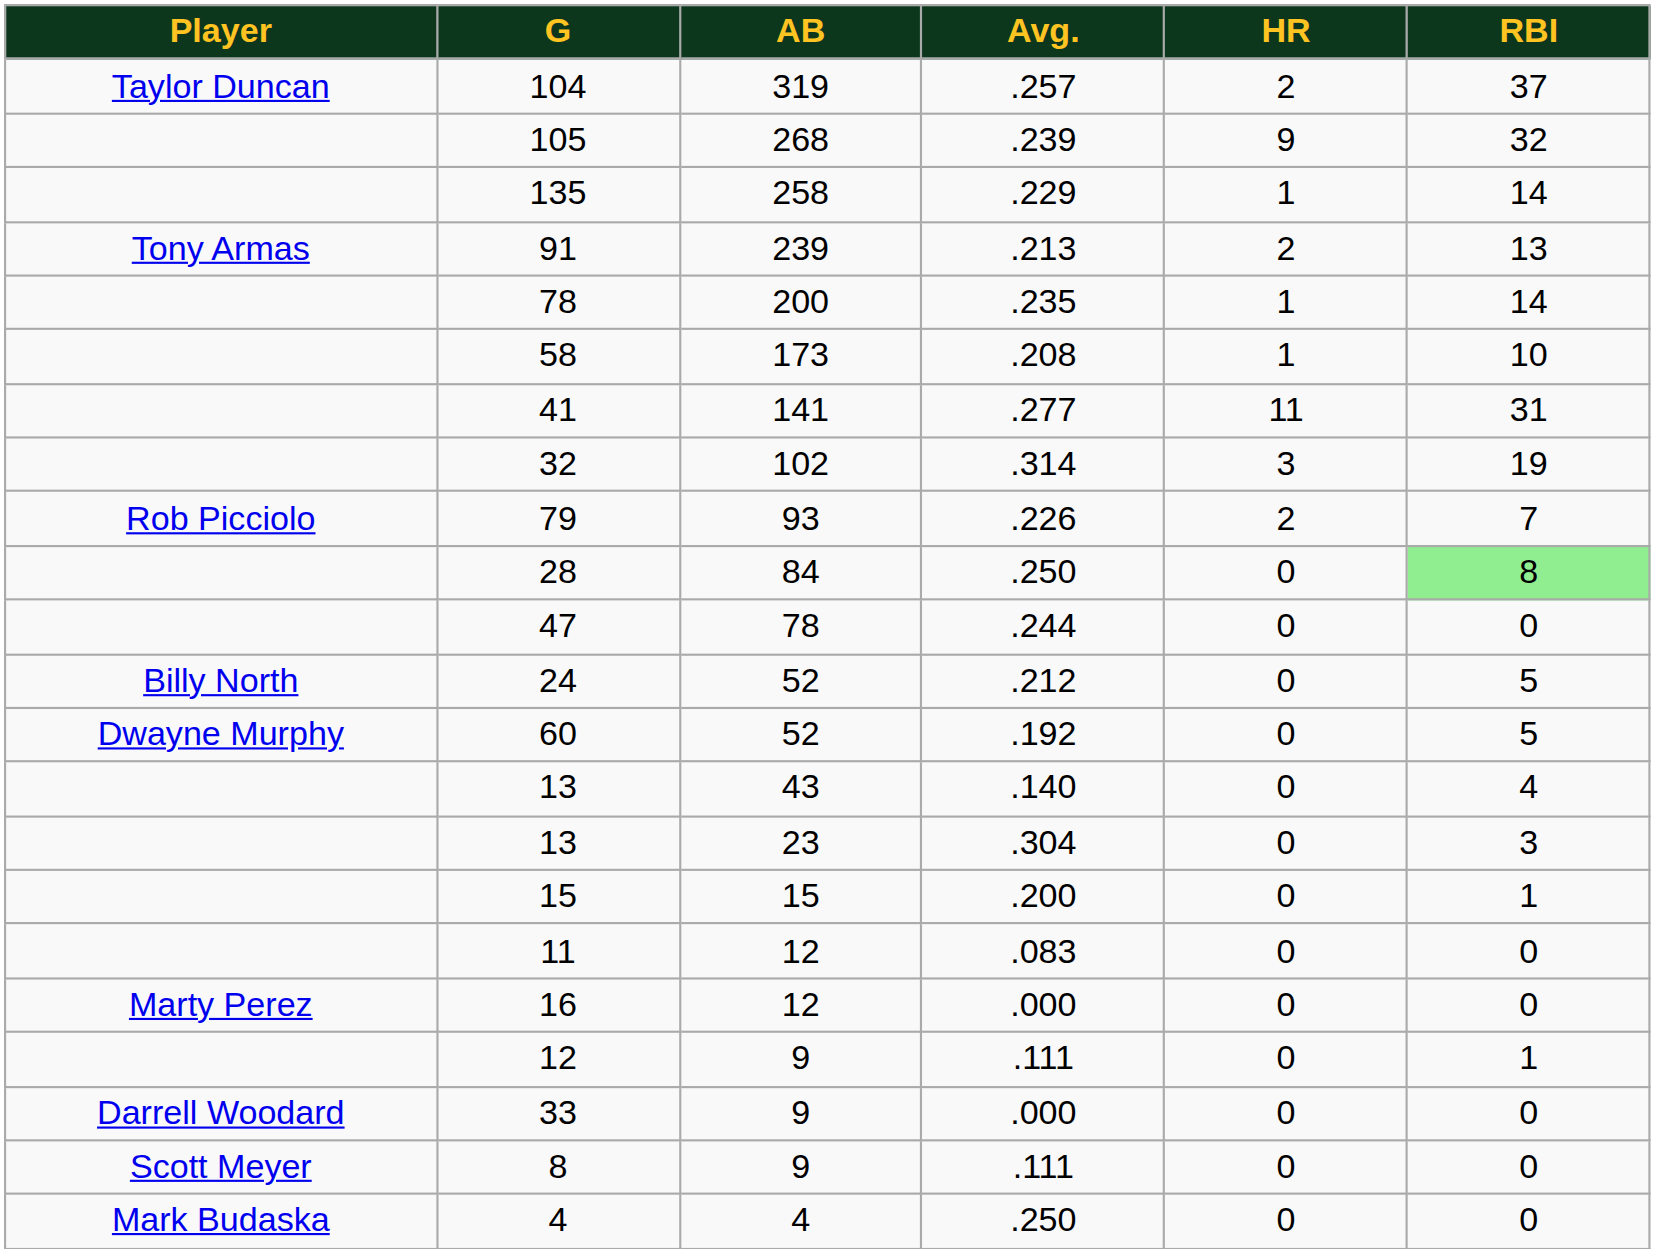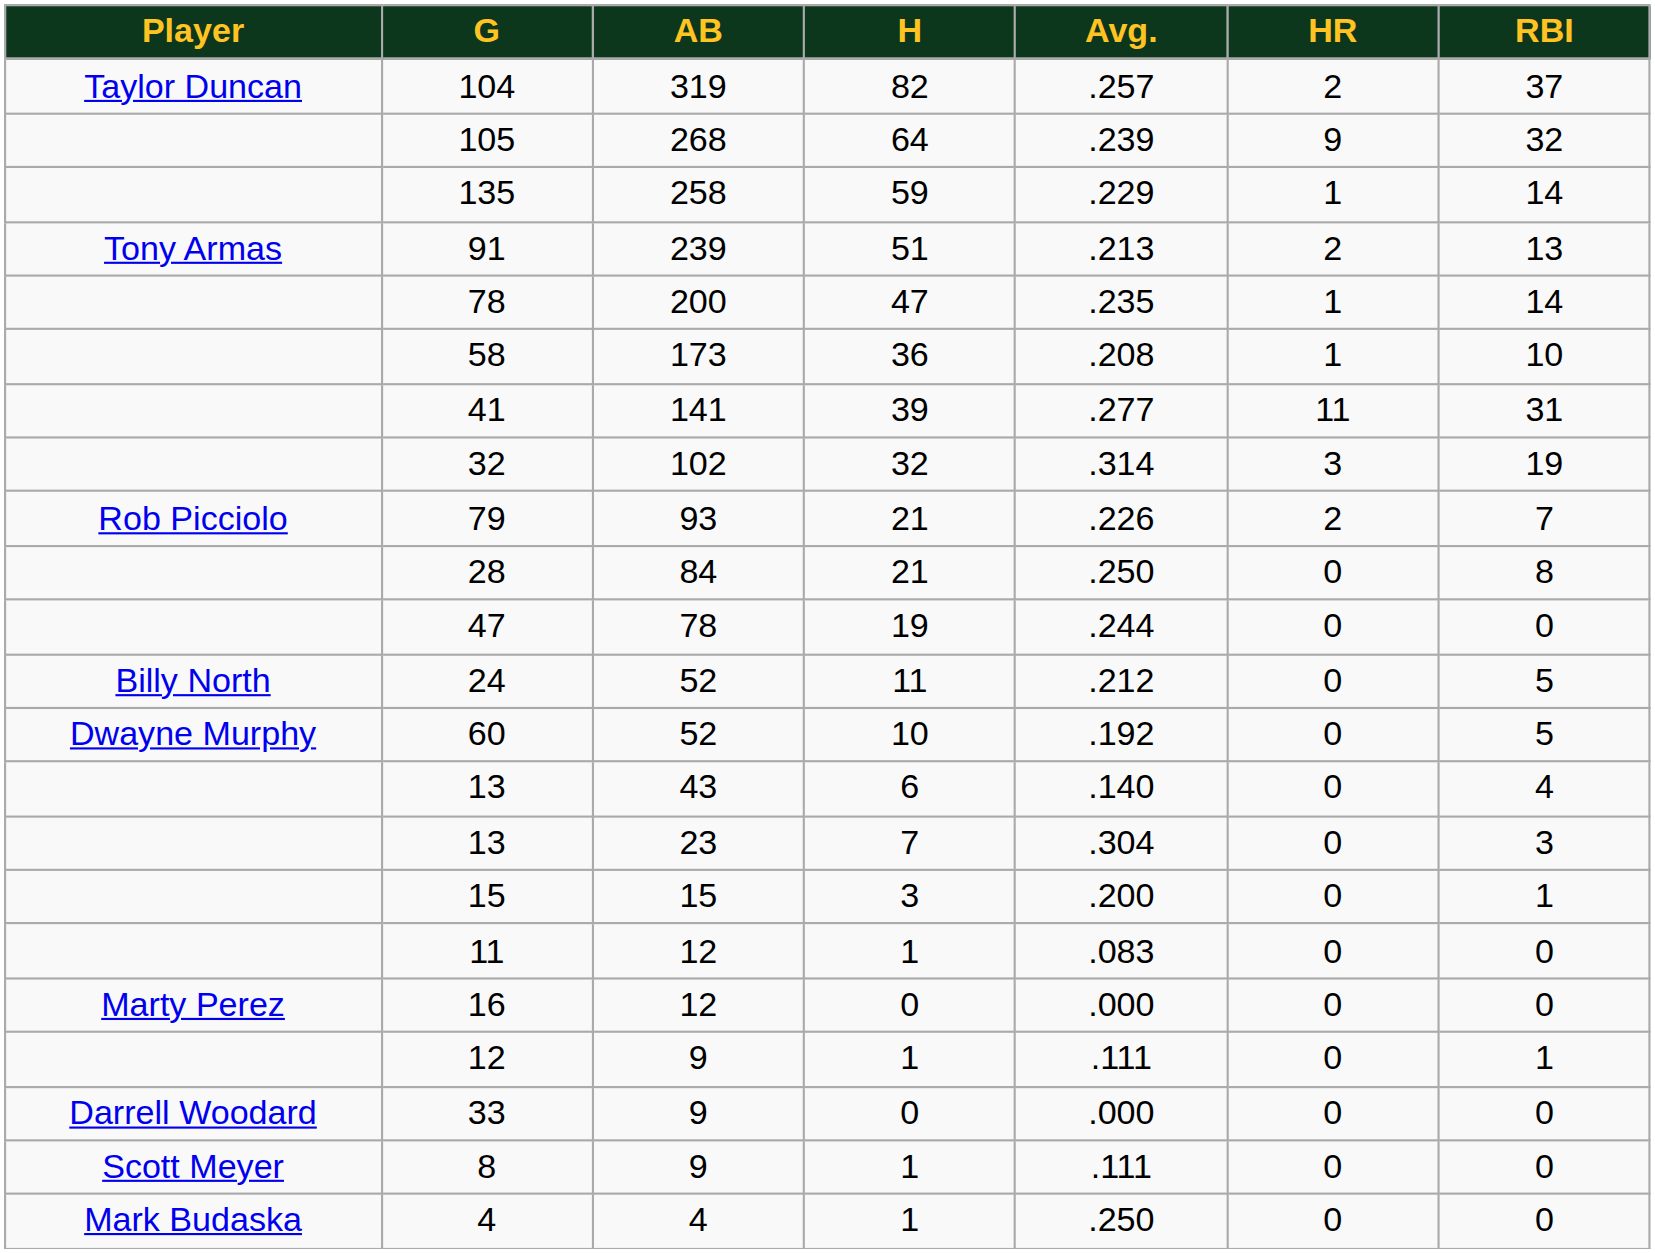 <table class="wikitable sortable">
 <tr>
 <th style="background:#0C371D;color:#ffc322;" width="16%">Player</th>
 <th style="background:#0C371D;color:#ffc322;" width="9%">G</th>
 <th style="background:#0C371D;color:#ffc322;" width="9%">AB</th>
+<th style="background:#0C371D;color:#ffc322;" width="9%">H</th>
 <th style="background:#0C371D;color:#ffc322;" width="9%">Avg.</th>
 <th style="background:#0C371D;color:#ffc322;" width="9%">HR</th>
 <th style="background:#0C371D;color:#ffc322;" width="9%">RBI</th>
 </tr>
 <tr align="center">
 <td><a href='#'>Taylor Duncan</a></td>
 <td>104</td>
 <td>319</td>
+<td>82</td>
 <td>.257</td>
 <td>2</td>
 <td>37</td>
 </tr>
 <tr align=center>
 <td></td>
 <td>105</td>
 <td>268</td>
+<td>64</td>
 <td>.239</td>
 <td>9</td>
 <td>32</td>
 </tr>
 <tr align="center">
 <td></td>
 <td>135</td>
 <td>258</td>
+<td>59</td>
 <td>.229</td>
 <td>1</td>
 <td>14</td>
 </tr>
 <tr align="center">
 <td><a href='#'>Tony Armas</a></td>
 <td>91</td>
 <td>239</td>
+<td>51</td>
 <td>.213</td>
 <td>2</td>
 <td>13</td>
 </tr>
 <tr align=center>
 <td></td>
 <td>78</td>
 <td>200</td>
+<td>47</td>
 <td>.235</td>
 <td>1</td>
 <td>14</td>
 </tr>
 <tr align="center">
 <td></td>
 <td>58</td>
 <td>173</td>
+<td>36</td>
 <td>.208</td>
 <td>1</td>
 <td>10</td>
 </tr>
 <tr align="center">
 <td></td>
 <td>41</td>
 <td>141</td>
+<td>39</td>
 <td>.277</td>
 <td>11</td>
 <td>31</td>
 </tr>
 <tr align="center">
 <td></td>
 <td>32</td>
 <td>102</td>
+<td>32</td>
 <td>.314</td>
 <td>3</td>
 <td>19</td>
 </tr>
 <tr align="center">
 <td><a href='#'>Rob Picciolo</a></td>
 <td>79</td>
 <td>93</td>
+<td>21</td>
 <td>.226</td>
 <td>2</td>
 <td>7</td>
 </tr>
 <tr align=center>
 <td></td>
 <td>28</td>
 <td>84</td>
+<td>21</td>
 <td>.250</td>
 <td>0</td>
-<td style="background: lightgreen;">8</td>
+<td>8</td>
 </tr>
 <tr align="center">
 <td></td>
 <td>47</td>
 <td>78</td>
+<td>19</td>
 <td>.244</td>
 <td>0</td>
 <td>0</td>
 </tr>
 <tr align="center">
 <td><a href='#'>Billy North</a></td>
 <td>24</td>
 <td>52</td>
+<td>11</td>
 <td>.212</td>
 <td>0</td>
 <td>5</td>
 </tr>
 <tr align=center>
 <td><a href='#'>Dwayne Murphy</a></td>
 <td>60</td>
 <td>52</td>
+<td>10</td>
 <td>.192</td>
 <td>0</td>
 <td>5</td>
 </tr>
 <tr align=center>
 <td></td>
 <td>13</td>
 <td>43</td>
+<td>6</td>
 <td>.140</td>
 <td>0</td>
 <td>4</td>
 </tr>
 <tr align="center">
 <td></td>
 <td>13</td>
 <td>23</td>
+<td>7</td>
 <td>.304</td>
 <td>0</td>
 <td>3</td>
 </tr>
 <tr align="center">
 <td></td>
 <td>15</td>
 <td>15</td>
+<td>3</td>
 <td>.200</td>
 <td>0</td>
 <td>1</td>
 </tr>
 <tr align="center">
 <td></td>
 <td>11</td>
 <td>12</td>
+<td>1</td>
 <td>.083</td>
 <td>0</td>
 <td>0</td>
 </tr>
 <tr align="center">
 <td><a href='#'>Marty Perez</a></td>
 <td>16</td>
 <td>12</td>
+<td>0</td>
 <td>.000</td>
 <td>0</td>
 <td>0</td>
 </tr>
 <tr align=center>
 <td></td>
 <td>12</td>
 <td>9</td>
+<td>1</td>
 <td>.111</td>
 <td>0</td>
 <td>1</td>
 </tr>
 <tr align="center">
 <td><a href='#'>Darrell Woodard</a></td>
 <td>33</td>
 <td>9</td>
+<td>0</td>
 <td>.000</td>
 <td>0</td>
 <td>0</td>
 </tr>
 <tr align=center>
 <td><a href='#'>Scott Meyer</a></td>
 <td>8</td>
 <td>9</td>
+<td>1</td>
 <td>.111</td>
 <td>0</td>
 <td>0</td>
 </tr>
 <tr align=center>
 <td><a href='#'>Mark Budaska</a></td>
 <td>4</td>
 <td>4</td>
+<td>1</td>
 <td>.250</td>
 <td>0</td>
 <td>0</td>
 </tr>
 </table>
